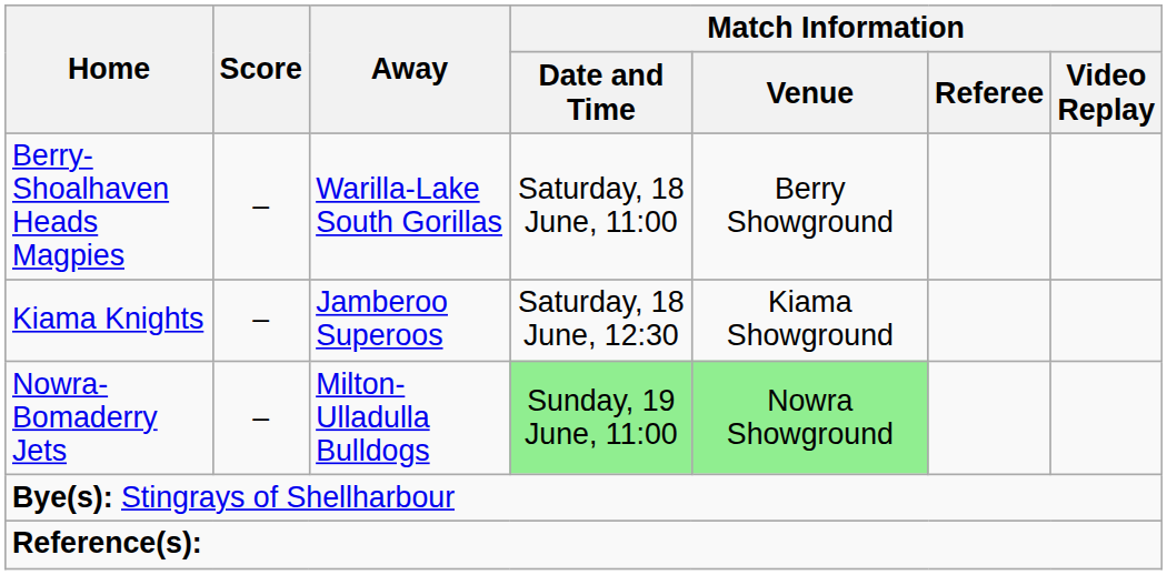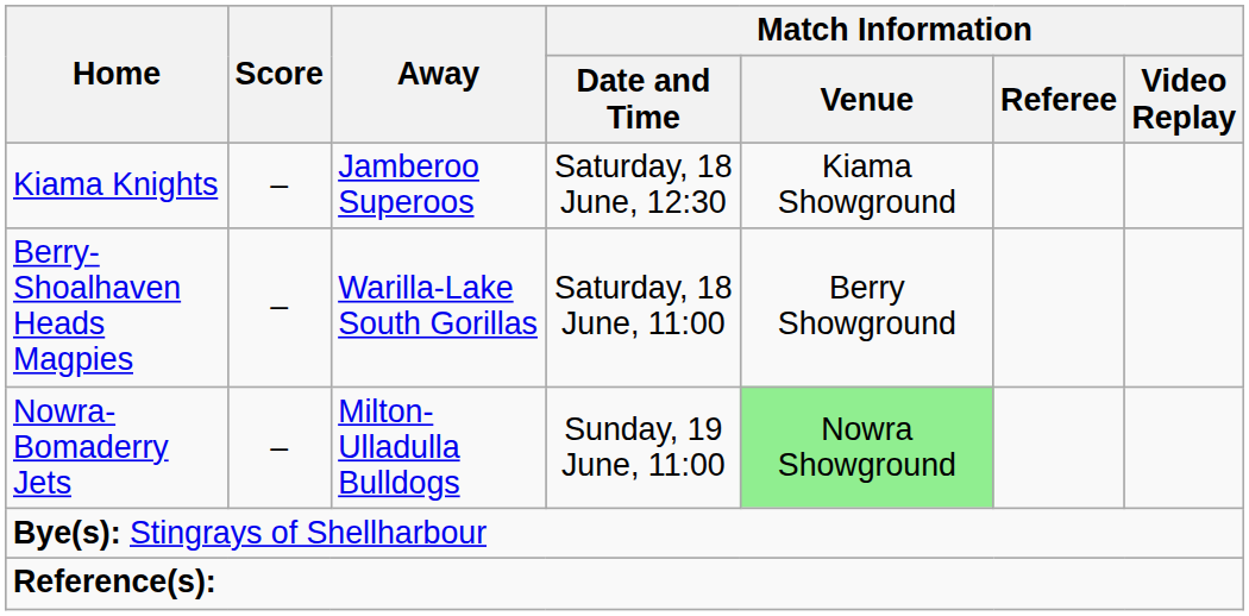 <table class="wikitable" width="100% text-align:center;">
 <tr>
 <th rowspan="2" width="19%">Home</th>
 <th rowspan="2" width="8%">Score</th>
 <th rowspan="2" width="19%">Away</th>
 <th colspan="4">Match Information</th>
 </tr>
 <tr bgcolor="#CCCCCC">
 <th width="17%">Date and Time</th>
 <th width="22%">Venue</th>
 <th>Referee</th>
 <th>Video Replay</th>
 </tr>
 <tr>
+<td> <a href='#'>Kiama Knights</a></td>
+<td style="text-align:center;">–</td>
+<td> <a href='#'>Jamberoo Superoos</a></td>
+<td style="text-align:center;">Saturday, 18 June, 12:30</td>
+<td style="text-align:center;">Kiama Showground</td>
+<td style="text-align:center;"></td>
+<td style="text-align:center;"></td>
+</tr>
+<tr>
 <td> <a href='#'>Berry-Shoalhaven Heads Magpies</a></td>
 <td style="text-align:center;">–</td>
 <td> <a href='#'>Warilla-Lake South Gorillas</a></td>
 <td style="text-align:center;">Saturday, 18 June, 11:00</td>
 <td style="text-align:center;">Berry Showground</td>
 <td style="text-align:center;"></td>
 <td style="text-align:center;"></td>
 </tr>
 <tr>
-<td> <a href='#'>Kiama Knights</a></td>
-<td style="text-align:center;">–</td>
-<td> <a href='#'>Jamberoo Superoos</a></td>
-<td style="text-align:center;">Saturday, 18 June, 12:30</td>
-<td style="text-align:center;">Kiama Showground</td>
-<td style="text-align:center;"></td>
-<td style="text-align:center;"></td>
-</tr>
-<tr>
 <td> <a href='#'>Nowra-Bomaderry Jets</a></td>
 <td style="text-align:center;">–</td>
 <td> <a href='#'>Milton-Ulladulla Bulldogs</a></td>
-<td style="background: lightgreen; text-align:center;">Sunday, 19 June, 11:00</td>
+<td style="text-align:center;">Sunday, 19 June, 11:00</td>
 <td style="background: lightgreen; text-align:center;">Nowra Showground</td>
 <td style="text-align:center;"></td>
 <td style="text-align:center;"></td>
 </tr>
 <tr>
 <td colspan="7"><strong>Bye(s):</strong>  <a href='#'>Stingrays of Shellharbour</a></td>
 </tr>
 <tr>
 <td colspan="7"><strong>Reference(s):</strong></td>
 </tr>
 </table>
